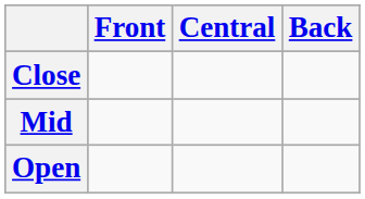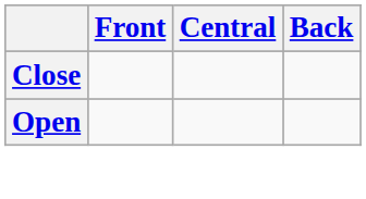 <table class="wikitable" style="text-align: center">
 <tr>
 <th> </th>
 <th><a href='#'>Front</a></th>
 <th><a href='#'>Central</a></th>
 <th><a href='#'>Back</a></th>
 </tr>
 <tr>
 <th><a href='#'>Close</a></th>
 <td></td>
 <td></td>
 <td></td>
 </tr>
 <tr>
-<th><a href='#'>Mid</a></th>
-<td></td>
-<td></td>
-<td></td>
-</tr>
-<tr>
 <th><a href='#'>Open</a></th>
 <td></td>
 <td></td>
 <td></td>
 </tr>
 </table>
